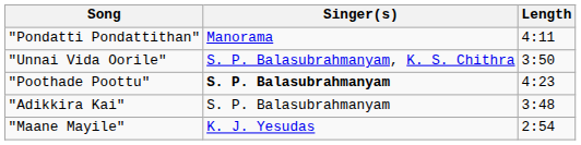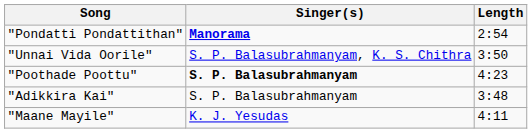 <table class="wikitable" style="font-size:95%;">
 <tr>
 <th>Song</th>
 <th>Singer(s)</th>
 <th>Length</th>
 </tr>
 <tr>
 <td>"Pondatti Pondattithan"</td>
-<td><a href='#'>Manorama</a></td>
-<td>4:11</td>
+<td><strong><a href='#'>Manorama</a></strong></td>
+<td>2:54</td>
 </tr>
 <tr>
 <td>"Unnai Vida Oorile"</td>
 <td><a href='#'>S. P. Balasubrahmanyam</a>, <a href='#'>K. S. Chithra</a></td>
 <td>3:50</td>
 </tr>
 <tr>
 <td>"Poothade Poottu"</td>
 <td><strong>S. P. Balasubrahmanyam</strong></td>
 <td>4:23</td>
 </tr>
 <tr>
 <td>"Adikkira Kai"</td>
 <td>S. P. Balasubrahmanyam</td>
 <td>3:48</td>
 </tr>
 <tr>
 <td>"Maane Mayile"</td>
 <td><a href='#'>K. J. Yesudas</a></td>
-<td>2:54</td>
+<td>4:11</td>
 </tr>
 </table>
